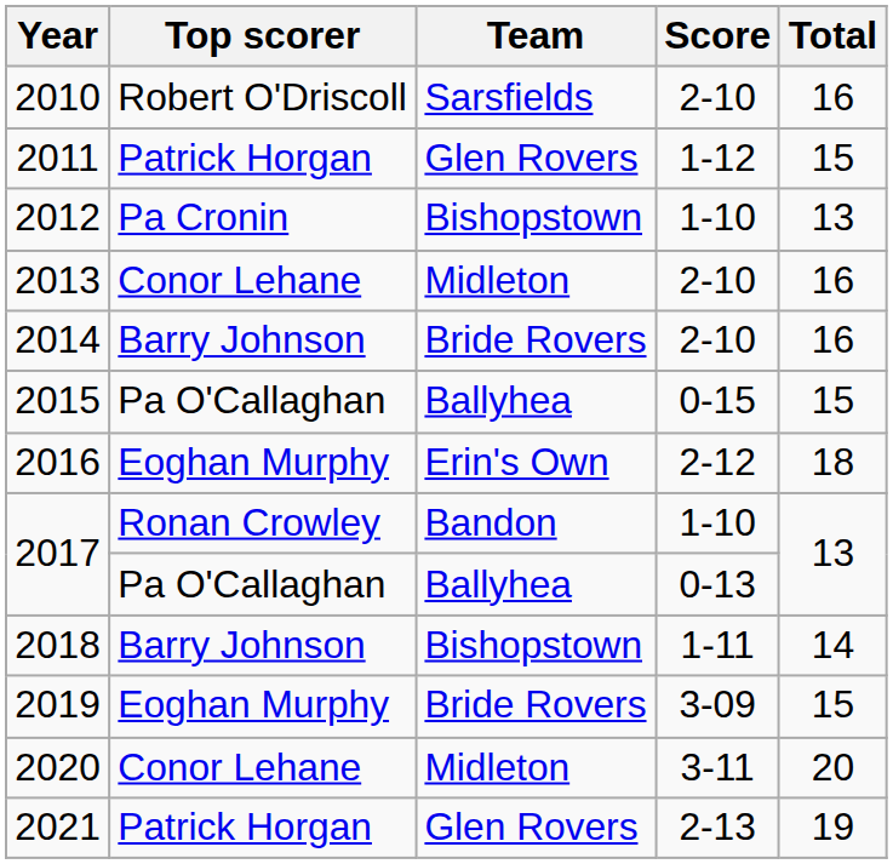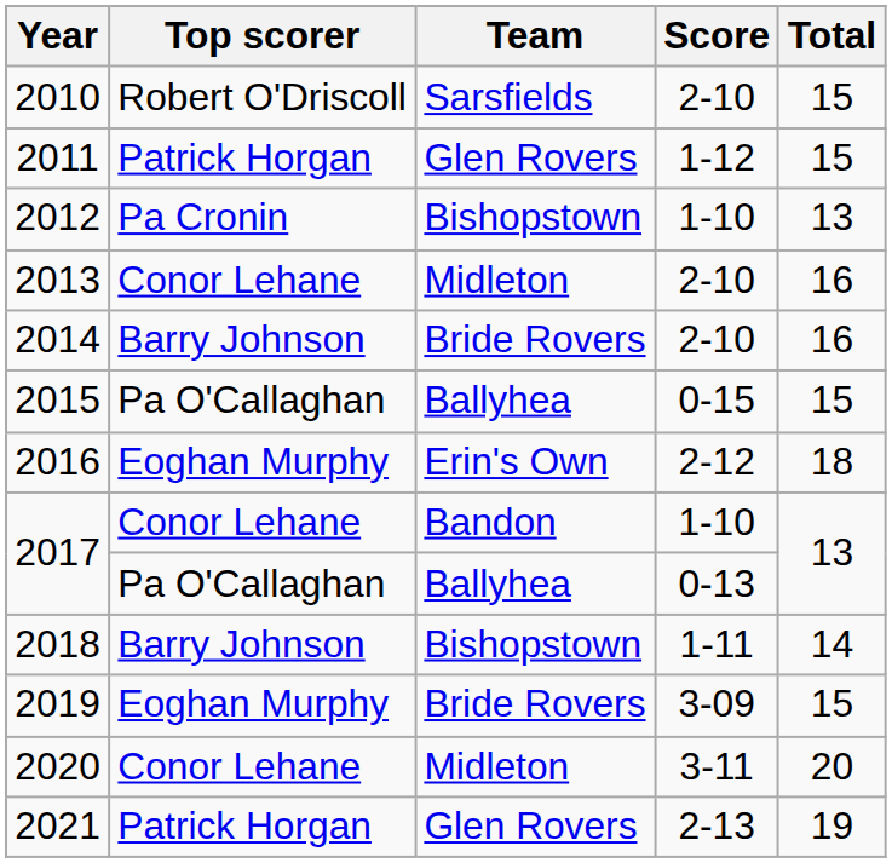 <table class="wikitable" style="text-align:center;">
 <tr>
 <th>Year</th>
 <th>Top scorer</th>
 <th>Team</th>
 <th>Score</th>
 <th>Total</th>
 </tr>
 <tr>
 <td>2010</td>
 <td style="text-align:left;">Robert O'Driscoll</td>
 <td style="text-align:left;"><a href='#'>Sarsfields</a></td>
 <td>2-10</td>
-<td>16</td>
+<td>15</td>
 </tr>
 <tr>
 <td>2011</td>
 <td style="text-align:left;"><a href='#'>Patrick Horgan</a></td>
 <td style="text-align:left;"><a href='#'>Glen Rovers</a></td>
 <td>1-12</td>
 <td>15</td>
 </tr>
 <tr>
 <td>2012</td>
 <td style="text-align:left;"><a href='#'>Pa Cronin</a></td>
 <td style="text-align:left;"><a href='#'>Bishopstown</a></td>
 <td>1-10</td>
 <td>13</td>
 </tr>
 <tr>
 <td>2013</td>
 <td style="text-align:left;"><a href='#'>Conor Lehane</a></td>
 <td style="text-align:left;"><a href='#'>Midleton</a></td>
 <td>2-10</td>
 <td>16</td>
 </tr>
 <tr>
 <td>2014</td>
 <td style="text-align:left;"><a href='#'>Barry Johnson</a></td>
 <td style="text-align:left;"><a href='#'>Bride Rovers</a></td>
 <td>2-10</td>
 <td>16</td>
 </tr>
 <tr>
 <td>2015</td>
 <td style="text-align:left;">Pa O'Callaghan</td>
 <td style="text-align:left;"><a href='#'>Ballyhea</a></td>
 <td>0-15</td>
 <td>15</td>
 </tr>
 <tr>
 <td>2016</td>
 <td style="text-align:left;"><a href='#'>Eoghan Murphy</a></td>
 <td style="text-align:left;"><a href='#'>Erin's Own</a></td>
 <td>2-12</td>
 <td>18</td>
 </tr>
 <tr>
 <td rowspan=2>2017</td>
-<td style="text-align:left;"><a href='#'>Ronan Crowley</a></td>
+<td style="text-align:left;"><a href='#'>Conor Lehane</a></td>
 <td style="text-align:left;"><a href='#'>Bandon</a></td>
 <td>1-10</td>
 <td rowspan=2>13</td>
 </tr>
 <tr>
 <td style="text-align:left;">Pa O'Callaghan</td>
 <td style="text-align:left;"><a href='#'>Ballyhea</a></td>
 <td>0-13</td>
 </tr>
 <tr>
 <td>2018</td>
 <td style="text-align:left;"><a href='#'>Barry Johnson</a></td>
 <td style="text-align:left;"><a href='#'>Bishopstown</a></td>
 <td>1-11</td>
 <td>14</td>
 </tr>
 <tr>
 <td>2019</td>
 <td style="text-align:left;"><a href='#'>Eoghan Murphy</a></td>
 <td style="text-align:left;"><a href='#'>Bride Rovers</a></td>
 <td>3-09</td>
 <td>15</td>
 </tr>
 <tr>
 <td>2020</td>
 <td style="text-align:left;"><a href='#'>Conor Lehane</a></td>
 <td style="text-align:left;"><a href='#'>Midleton</a></td>
 <td>3-11</td>
 <td>20</td>
 </tr>
 <tr>
 <td>2021</td>
 <td style="text-align:left;"><a href='#'>Patrick Horgan</a></td>
 <td style="text-align:left;"><a href='#'>Glen Rovers</a></td>
 <td>2-13</td>
 <td>19</td>
 </tr>
 </table>
